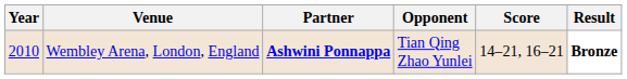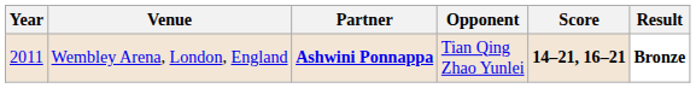 <table class="sortable wikitable" style="font-size: 90%;">
 <tr>
 <th>Year</th>
 <th>Venue</th>
 <th>Partner</th>
 <th>Opponent</th>
 <th>Score</th>
 <th>Result</th>
 </tr>
 <tr style="background:#F3E6D7">
-<td align="center"><a href='#'>2010</a></td>
+<td align="center"><a href='#'>2011</a></td>
 <td align="left"><a href='#'>Wembley Arena</a>, <a href='#'>London</a>, <a href='#'>England</a></td>
 <td align="left"><strong> <a href='#'>Ashwini Ponnappa</a></strong></td>
 <td align="left"> <a href='#'>Tian Qing</a> <br>  <a href='#'>Zhao Yunlei</a></td>
-<td align="left">14–21, 16–21</td>
+<td align="left"><strong>14–21, 16–21</strong></td>
 <td style="text-align:left; background:white"> <strong>Bronze</strong></td>
 </tr>
 </table>
